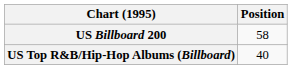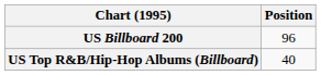 <table class="wikitable plainrowheaders">
 <tr>
 <th scope="col">Chart (1995)</th>
 <th scope="col">Position</th>
 </tr>
 <tr>
 <th scope="row">US <em>Billboard</em> 200</th>
-<td style="text-align:center;">58</td>
+<td style="text-align:center;">96</td>
 </tr>
 <tr>
 <th scope="row">US Top R&B/Hip-Hop Albums (<em>Billboard</em>)</th>
 <td style="text-align:center;">40</td>
 </tr>
 </table>
